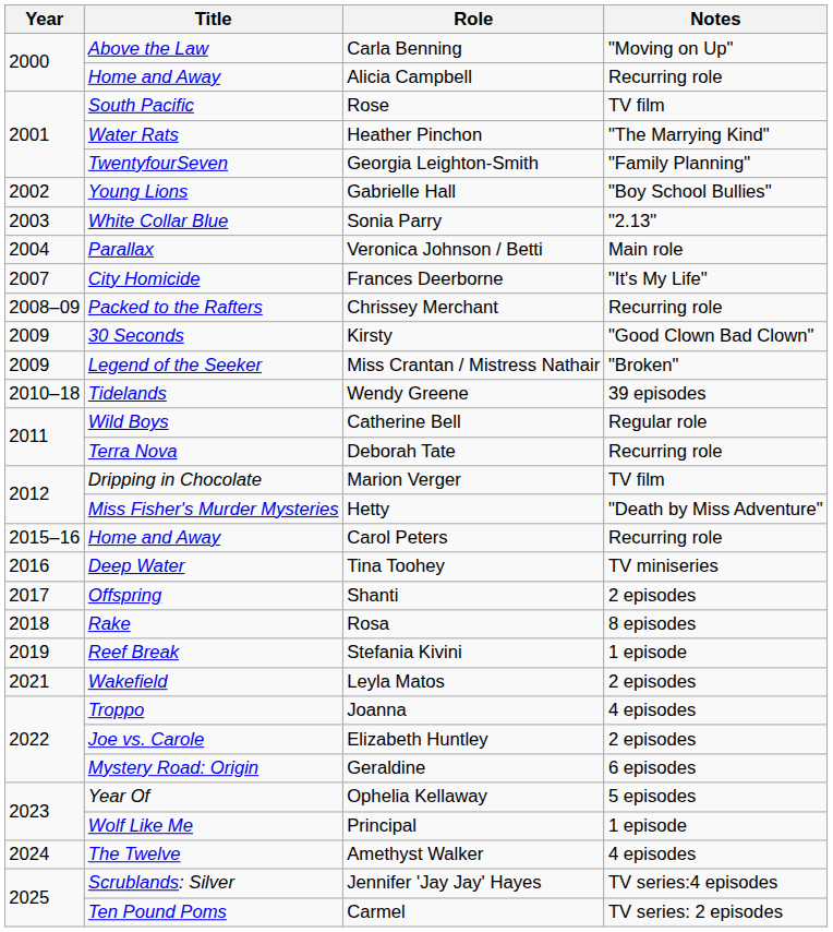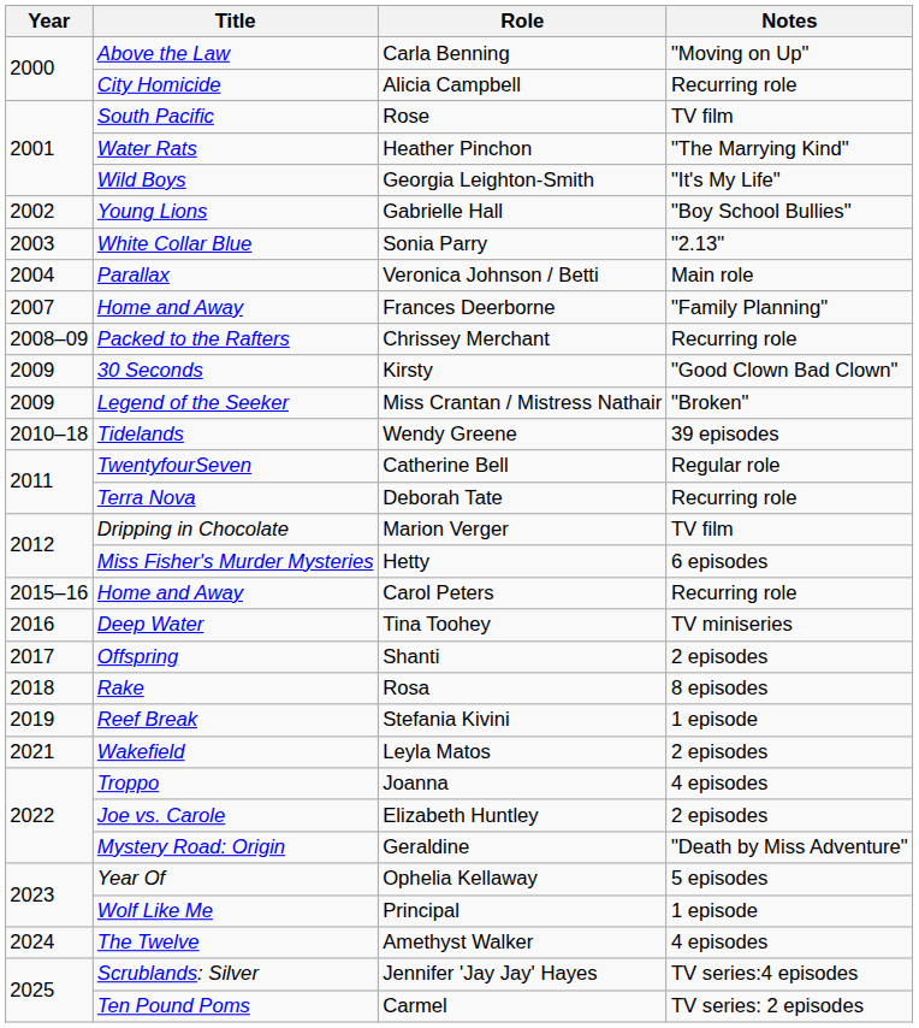 <table class="wikitable sortable">
 <tr>
 <th>Year</th>
 <th>Title</th>
 <th>Role</th>
 <th class="unsortable">Notes</th>
 </tr>
 <tr>
 <td rowspan="2">2000</td>
 <td><em><a href='#'>Above the Law</a></em></td>
 <td>Carla Benning</td>
 <td>"Moving on Up"</td>
 </tr>
 <tr>
-<td><em><a href='#'>Home and Away</a></em></td>
+<td><em><a href='#'>City Homicide</a></em></td>
 <td>Alicia Campbell</td>
 <td>Recurring role</td>
 </tr>
 <tr>
 <td rowspan="3">2001</td>
 <td><em><a href='#'>South Pacific</a></em></td>
 <td>Rose</td>
 <td>TV film</td>
 </tr>
 <tr>
 <td><em><a href='#'>Water Rats</a></em></td>
 <td>Heather Pinchon</td>
 <td>"The Marrying Kind"</td>
 </tr>
 <tr>
-<td><em><a href='#'>TwentyfourSeven</a></em></td>
+<td><em><a href='#'>Wild Boys</a></em></td>
 <td>Georgia Leighton-Smith</td>
-<td>"Family Planning"</td>
+<td>"It's My Life"</td>
 </tr>
 <tr>
 <td>2002</td>
 <td><em><a href='#'>Young Lions</a></em></td>
 <td>Gabrielle Hall</td>
 <td>"Boy School Bullies"</td>
 </tr>
 <tr>
 <td>2003</td>
 <td><em><a href='#'>White Collar Blue</a></em></td>
 <td>Sonia Parry</td>
 <td>"2.13"</td>
 </tr>
 <tr>
 <td>2004</td>
 <td><em><a href='#'>Parallax</a></em></td>
 <td>Veronica Johnson / Betti</td>
 <td>Main role</td>
 </tr>
 <tr>
 <td>2007</td>
-<td><em><a href='#'>City Homicide</a></em></td>
+<td><em><a href='#'>Home and Away</a></em></td>
 <td>Frances Deerborne</td>
-<td>"It's My Life"</td>
+<td>"Family Planning"</td>
 </tr>
 <tr>
 <td>2008–09</td>
 <td><em><a href='#'>Packed to the Rafters</a></em></td>
 <td>Chrissey Merchant</td>
 <td>Recurring role</td>
 </tr>
 <tr>
 <td>2009</td>
 <td><em><a href='#'>30 Seconds</a></em></td>
 <td>Kirsty</td>
 <td>"Good Clown Bad Clown"</td>
 </tr>
 <tr>
 <td>2009</td>
 <td><em><a href='#'>Legend of the Seeker</a></em></td>
 <td>Miss Crantan / Mistress Nathair</td>
 <td>"Broken"</td>
 </tr>
 <tr>
 <td>2010–18</td>
 <td><em><a href='#'>Tidelands</a></em></td>
 <td>Wendy Greene</td>
 <td>39 episodes</td>
 </tr>
 <tr>
 <td rowspan="2">2011</td>
-<td><em><a href='#'>Wild Boys</a></em></td>
+<td><em><a href='#'>TwentyfourSeven</a></em></td>
 <td>Catherine Bell</td>
 <td>Regular role</td>
 </tr>
 <tr>
 <td><em><a href='#'>Terra Nova</a></em></td>
 <td>Deborah Tate</td>
 <td>Recurring role</td>
 </tr>
 <tr>
 <td rowspan="2">2012</td>
 <td><em>Dripping in Chocolate</em></td>
 <td>Marion Verger</td>
 <td>TV film</td>
 </tr>
 <tr>
 <td><em><a href='#'>Miss Fisher's Murder Mysteries</a></em></td>
 <td>Hetty</td>
-<td>"Death by Miss Adventure"</td>
+<td>6 episodes</td>
 </tr>
 <tr>
 <td>2015–16</td>
 <td><em><a href='#'>Home and Away</a></em></td>
 <td>Carol Peters</td>
 <td>Recurring role</td>
 </tr>
 <tr>
 <td>2016</td>
 <td><em><a href='#'>Deep Water</a></em></td>
 <td>Tina Toohey</td>
 <td>TV miniseries</td>
 </tr>
 <tr>
 <td>2017</td>
 <td><em><a href='#'>Offspring</a></em></td>
 <td>Shanti</td>
 <td>2 episodes</td>
 </tr>
 <tr>
 <td>2018</td>
 <td><em><a href='#'>Rake</a></em></td>
 <td>Rosa</td>
 <td>8 episodes</td>
 </tr>
 <tr>
 <td>2019</td>
 <td><em><a href='#'>Reef Break</a></em></td>
 <td>Stefania Kivini</td>
 <td>1 episode</td>
 </tr>
 <tr>
 <td>2021</td>
 <td><em><a href='#'>Wakefield</a></em></td>
 <td>Leyla Matos</td>
 <td>2 episodes</td>
 </tr>
 <tr>
 <td rowspan="3">2022</td>
 <td><em><a href='#'>Troppo</a></em></td>
 <td>Joanna</td>
 <td>4 episodes</td>
 </tr>
 <tr>
 <td><em><a href='#'>Joe vs. Carole</a></em></td>
 <td>Elizabeth Huntley</td>
 <td>2 episodes</td>
 </tr>
 <tr>
 <td><em><a href='#'>Mystery Road: Origin</a></em></td>
 <td>Geraldine</td>
-<td>6 episodes</td>
+<td>"Death by Miss Adventure"</td>
 </tr>
 <tr>
 <td rowspan="2">2023</td>
 <td><em>Year Of</em></td>
 <td>Ophelia Kellaway</td>
 <td>5 episodes</td>
 </tr>
 <tr>
 <td><em><a href='#'>Wolf Like Me</a></em></td>
 <td>Principal</td>
 <td>1 episode</td>
 </tr>
 <tr>
 <td>2024</td>
 <td><a href='#'><em>The Twelve</em></a></td>
 <td>Amethyst Walker</td>
 <td>4 episodes</td>
 </tr>
 <tr>
 <td rowspan="2">2025</td>
 <td><em><a href='#'>Scrublands</a>: Silver</em></td>
 <td>Jennifer 'Jay Jay' Hayes</td>
 <td>TV series:4 episodes</td>
 </tr>
 <tr>
 <td><em><a href='#'>Ten Pound Poms</a></em></td>
 <td>Carmel</td>
 <td>TV series: 2 episodes</td>
 </tr>
 </table>
